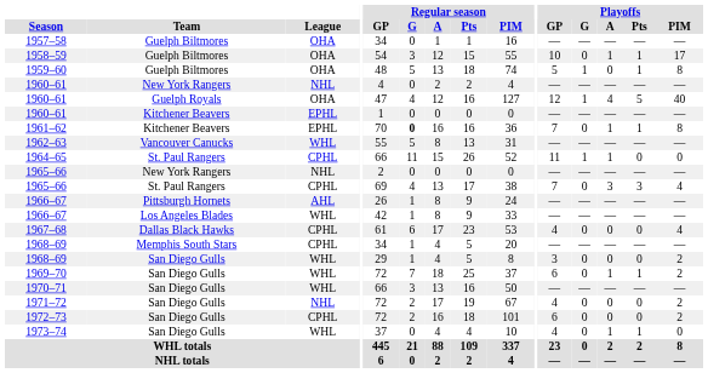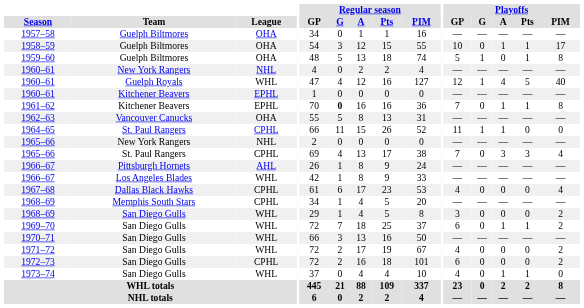 <table border="0" cellpadding="1" cellspacing="0" style="text-align:center; width:60em">
 <tr bgcolor="#e0e0e0">
 <th colspan="3" bgcolor="#ffffff"></th>
 <th rowspan="100" bgcolor="#ffffff"></th>
 <th colspan="5"><a href='#'>Regular season</a></th>
 <th rowspan="100" bgcolor="#ffffff"></th>
 <th colspan="5"><a href='#'>Playoffs</a></th>
 </tr>
 <tr bgcolor="#e0e0e0">
 <th><a href='#'>Season</a></th>
 <th>Team</th>
 <th>League</th>
 <th>GP</th>
 <th><a href='#'>G</a></th>
 <th><a href='#'>A</a></th>
 <th><a href='#'>Pts</a></th>
 <th><a href='#'>PIM</a></th>
 <th>GP</th>
 <th>G</th>
 <th>A</th>
 <th>Pts</th>
 <th>PIM</th>
 </tr>
 <tr>
 <td><a href='#'>1957–58</a></td>
 <td><a href='#'>Guelph Biltmores</a></td>
 <td><a href='#'>OHA</a></td>
 <td>34</td>
 <td>0</td>
 <td>1</td>
 <td>1</td>
 <td>16</td>
 <td>—</td>
 <td>—</td>
 <td>—</td>
 <td>—</td>
 <td>—</td>
 </tr>
 <tr bgcolor="#f0f0f0">
 <td><a href='#'>1958–59</a></td>
 <td>Guelph Biltmores</td>
 <td>OHA</td>
 <td>54</td>
 <td>3</td>
 <td>12</td>
 <td>15</td>
 <td>55</td>
 <td>10</td>
 <td>0</td>
 <td>1</td>
 <td>1</td>
 <td>17</td>
 </tr>
 <tr>
 <td><a href='#'>1959–60</a></td>
 <td>Guelph Biltmores</td>
 <td>OHA</td>
 <td>48</td>
 <td>5</td>
 <td>13</td>
 <td>18</td>
 <td>74</td>
 <td>5</td>
 <td>1</td>
 <td>0</td>
 <td>1</td>
 <td>8</td>
 </tr>
 <tr bgcolor="#f0f0f0">
 <td><a href='#'>1960–61</a></td>
 <td><a href='#'>New York Rangers</a></td>
 <td><a href='#'>NHL</a></td>
 <td>4</td>
 <td>0</td>
 <td>2</td>
 <td>2</td>
 <td>4</td>
 <td>—</td>
 <td>—</td>
 <td>—</td>
 <td>—</td>
 <td>—</td>
 </tr>
 <tr>
 <td><a href='#'>1960–61</a></td>
 <td><a href='#'>Guelph Royals</a></td>
-<td>OHA</td>
+<td>WHL</td>
 <td>47</td>
 <td>4</td>
 <td>12</td>
 <td>16</td>
 <td>127</td>
 <td>12</td>
 <td>1</td>
 <td>4</td>
 <td>5</td>
 <td>40</td>
 </tr>
 <tr bgcolor="#f0f0f0">
 <td><a href='#'>1960–61</a></td>
 <td><a href='#'>Kitchener Beavers</a></td>
 <td><a href='#'>EPHL</a></td>
 <td>1</td>
 <td>0</td>
 <td>0</td>
 <td>0</td>
 <td>0</td>
 <td>—</td>
 <td>—</td>
 <td>—</td>
 <td>—</td>
 <td>—</td>
 </tr>
 <tr>
 <td><a href='#'>1961–62</a></td>
 <td>Kitchener Beavers</td>
 <td>EPHL</td>
 <td>70</td>
 <td><strong>0</strong></td>
 <td>16</td>
 <td>16</td>
 <td>36</td>
 <td>7</td>
 <td>0</td>
 <td>1</td>
 <td>1</td>
 <td>8</td>
 </tr>
 <tr bgcolor="#f0f0f0">
 <td><a href='#'>1962–63</a></td>
 <td><a href='#'>Vancouver Canucks</a></td>
-<td><a href='#'>WHL</a></td>
+<td>OHA</td>
 <td>55</td>
 <td>5</td>
 <td>8</td>
 <td>13</td>
 <td>31</td>
 <td>—</td>
 <td>—</td>
 <td>—</td>
 <td>—</td>
 <td>—</td>
 </tr>
 <tr>
 <td><a href='#'>1964–65</a></td>
 <td><a href='#'>St. Paul Rangers</a></td>
 <td><a href='#'>CPHL</a></td>
 <td>66</td>
 <td>11</td>
 <td>15</td>
 <td>26</td>
 <td>52</td>
 <td>11</td>
 <td>1</td>
 <td>1</td>
 <td>0</td>
 <td>0</td>
 </tr>
 <tr bgcolor="#f0f0f0">
 <td><a href='#'>1965–66</a></td>
 <td>New York Rangers</td>
 <td>NHL</td>
 <td>2</td>
 <td>0</td>
 <td>0</td>
 <td>0</td>
 <td>0</td>
 <td>—</td>
 <td>—</td>
 <td>—</td>
 <td>—</td>
 <td>—</td>
 </tr>
 <tr>
 <td><a href='#'>1965–66</a></td>
 <td>St. Paul Rangers</td>
 <td>CPHL</td>
 <td>69</td>
 <td>4</td>
 <td>13</td>
 <td>17</td>
 <td>38</td>
 <td>7</td>
 <td>0</td>
 <td>3</td>
 <td>3</td>
 <td>4</td>
 </tr>
 <tr bgcolor="#f0f0f0">
 <td><a href='#'>1966–67</a></td>
 <td><a href='#'>Pittsburgh Hornets</a></td>
 <td><a href='#'>AHL</a></td>
 <td>26</td>
 <td>1</td>
 <td>8</td>
 <td>9</td>
 <td>24</td>
 <td>—</td>
 <td>—</td>
 <td>—</td>
 <td>—</td>
 <td>—</td>
 </tr>
 <tr>
 <td><a href='#'>1966–67</a></td>
 <td><a href='#'>Los Angeles Blades</a></td>
 <td>WHL</td>
 <td>42</td>
 <td>1</td>
 <td>8</td>
 <td>9</td>
 <td>33</td>
 <td>—</td>
 <td>—</td>
 <td>—</td>
 <td>—</td>
 <td>—</td>
 </tr>
 <tr bgcolor="#f0f0f0">
 <td><a href='#'>1967–68</a></td>
 <td><a href='#'>Dallas Black Hawks</a></td>
 <td>CPHL</td>
 <td>61</td>
 <td>6</td>
 <td>17</td>
 <td>23</td>
 <td>53</td>
 <td>4</td>
 <td>0</td>
 <td>0</td>
 <td>0</td>
 <td>4</td>
 </tr>
 <tr>
 <td><a href='#'>1968–69</a></td>
 <td><a href='#'>Memphis South Stars</a></td>
 <td>CPHL</td>
 <td>34</td>
 <td>1</td>
 <td>4</td>
 <td>5</td>
 <td>20</td>
 <td>—</td>
 <td>—</td>
 <td>—</td>
 <td>—</td>
 <td>—</td>
 </tr>
 <tr bgcolor="#f0f0f0">
 <td><a href='#'>1968–69</a></td>
 <td><a href='#'>San Diego Gulls</a></td>
 <td>WHL</td>
 <td>29</td>
 <td>1</td>
 <td>4</td>
 <td>5</td>
 <td>8</td>
 <td>3</td>
 <td>0</td>
 <td>0</td>
 <td>0</td>
 <td>2</td>
 </tr>
 <tr>
 <td><a href='#'>1969–70</a></td>
 <td>San Diego Gulls</td>
 <td>WHL</td>
 <td>72</td>
 <td>7</td>
 <td>18</td>
 <td>25</td>
 <td>37</td>
 <td>6</td>
 <td>0</td>
 <td>1</td>
 <td>1</td>
 <td>2</td>
 </tr>
 <tr bgcolor="#f0f0f0">
 <td><a href='#'>1970–71</a></td>
 <td>San Diego Gulls</td>
 <td>WHL</td>
 <td>66</td>
 <td>3</td>
 <td>13</td>
 <td>16</td>
 <td>50</td>
 <td>—</td>
 <td>—</td>
 <td>—</td>
 <td>—</td>
 <td>—</td>
 </tr>
 <tr>
 <td><a href='#'>1971–72</a></td>
 <td>San Diego Gulls</td>
-<td><a href='#'>NHL</a></td>
+<td>WHL</td>
 <td>72</td>
 <td>2</td>
 <td>17</td>
 <td>19</td>
 <td>67</td>
 <td>4</td>
 <td>0</td>
 <td>0</td>
 <td>0</td>
 <td>2</td>
 </tr>
 <tr bgcolor="#f0f0f0">
 <td><a href='#'>1972–73</a></td>
 <td>San Diego Gulls</td>
 <td>CPHL</td>
 <td>72</td>
 <td>2</td>
 <td>16</td>
 <td>18</td>
 <td>101</td>
 <td>6</td>
 <td>0</td>
 <td>0</td>
 <td>0</td>
 <td>2</td>
 </tr>
 <tr>
 <td><a href='#'>1973–74</a></td>
 <td>San Diego Gulls</td>
 <td>WHL</td>
 <td>37</td>
 <td>0</td>
 <td>4</td>
 <td>4</td>
 <td>10</td>
 <td>4</td>
 <td>0</td>
 <td>1</td>
 <td>1</td>
 <td>0</td>
 </tr>
 <tr bgcolor="#e0e0e0">
 <th colspan="3">WHL totals</th>
 <th>445</th>
 <th>21</th>
 <th>88</th>
 <th>109</th>
 <th>337</th>
 <th>23</th>
 <th>0</th>
 <th>2</th>
 <th>2</th>
 <th>8</th>
 </tr>
 <tr bgcolor="#e0e0e0">
 <th colspan="3">NHL totals</th>
 <th>6</th>
 <th>0</th>
 <th>2</th>
 <th>2</th>
 <th>4</th>
 <th>—</th>
 <th>—</th>
 <th>—</th>
 <th>—</th>
 <th>—</th>
 </tr>
 </table>
